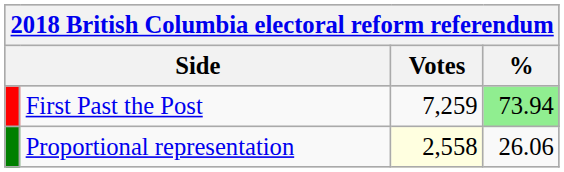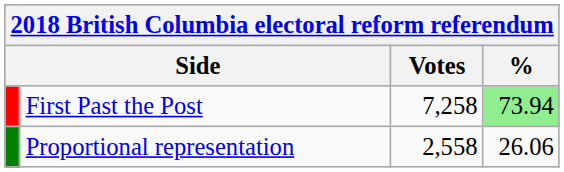 <table class="wikitable" style="font-size: 95%; clear:both">
 <tr style="background-color:#E9E9E9">
 <th colspan=4><a href='#'>2018 British Columbia electoral reform referendum</a></th>
 </tr>
 <tr style="background-color:#E9E9E9">
 <th colspan=2 style="width: 130px">Side</th>
 <th style="width: 50px">Votes</th>
 <th style="width: 40px">%</th>
 </tr>
 <tr>
 <td bgcolor="red"></td>
 <td><a href='#'>First Past the Post</a></td>
-<td align="right">7,259</td>
+<td align="right">7,258</td>
 <td align="right" style="background: lightgreen;">73.94</td>
 </tr>
 <tr>
 <td bgcolor="green"></td>
 <td><a href='#'>Proportional representation</a></td>
-<td align="right" style="background: lightyellow;">2,558</td>
+<td align="right">2,558</td>
 <td align="right">26.06</td>
 </tr>
 </table>
